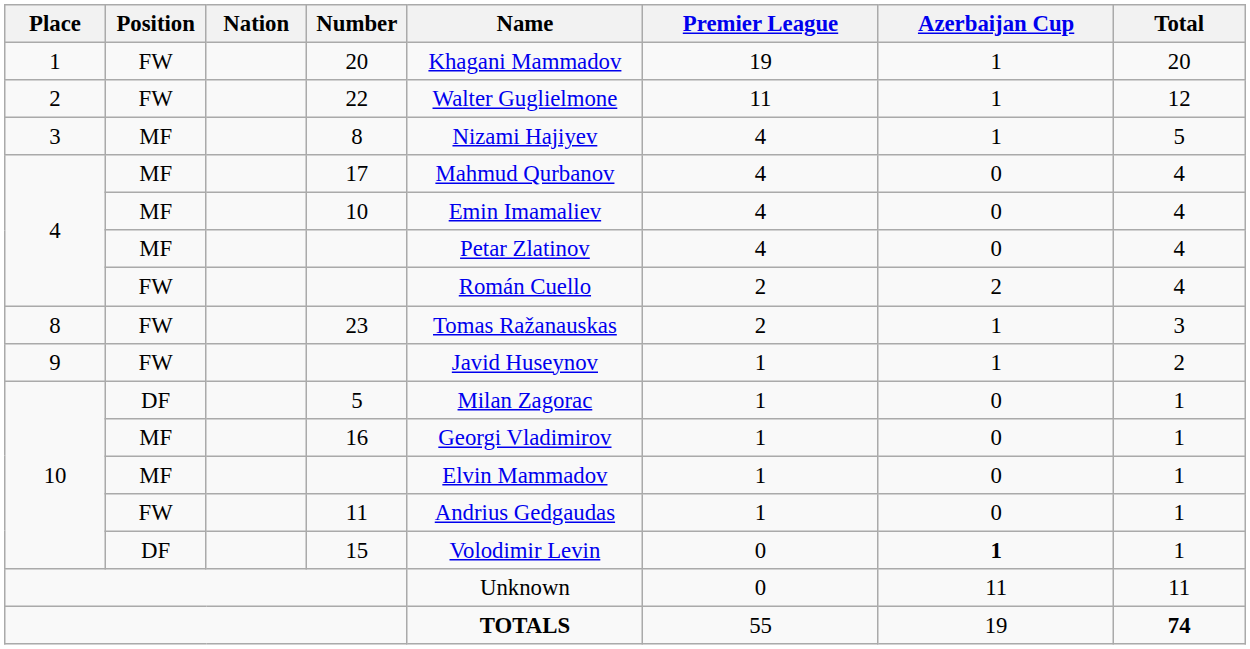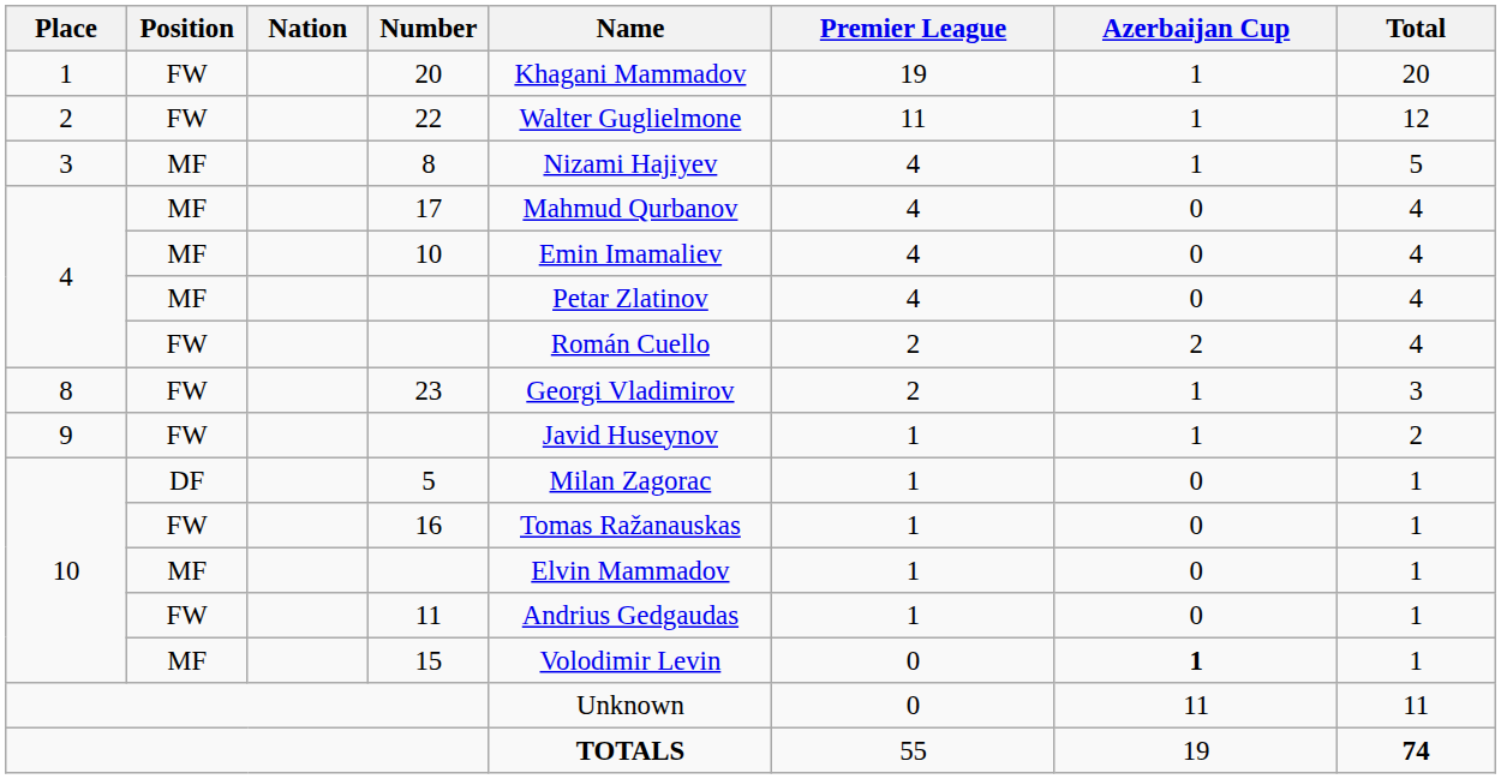 <table class="wikitable" style="font-size: 95%; text-align: center;">
 <tr>
 <th width=60>Place</th>
 <th width=60>Position</th>
 <th width=60>Nation</th>
 <th width=60>Number</th>
 <th width=150>Name</th>
 <th width=150><a href='#'>Premier League</a></th>
 <th width=150><a href='#'>Azerbaijan Cup</a></th>
 <th width=80>Total</th>
 </tr>
 <tr>
 <td>1</td>
 <td>FW</td>
 <td></td>
 <td>20</td>
 <td><a href='#'>Khagani Mammadov</a></td>
 <td>19</td>
 <td>1</td>
 <td>20</td>
 </tr>
 <tr>
 <td>2</td>
 <td>FW</td>
 <td></td>
 <td>22</td>
 <td><a href='#'>Walter Guglielmone</a></td>
 <td>11</td>
 <td>1</td>
 <td>12</td>
 </tr>
 <tr>
 <td>3</td>
 <td>MF</td>
 <td></td>
 <td>8</td>
 <td><a href='#'>Nizami Hajiyev</a></td>
 <td>4</td>
 <td>1</td>
 <td>5</td>
 </tr>
 <tr>
 <td rowspan="4">4</td>
 <td>MF</td>
 <td></td>
 <td>17</td>
 <td><a href='#'>Mahmud Qurbanov</a></td>
 <td>4</td>
 <td>0</td>
 <td>4</td>
 </tr>
 <tr>
 <td>MF</td>
 <td></td>
 <td>10</td>
 <td><a href='#'>Emin Imamaliev</a></td>
 <td>4</td>
 <td>0</td>
 <td>4</td>
 </tr>
 <tr>
 <td>MF</td>
 <td></td>
 <td></td>
 <td><a href='#'>Petar Zlatinov</a></td>
 <td>4</td>
 <td>0</td>
 <td>4</td>
 </tr>
 <tr>
 <td>FW</td>
 <td></td>
 <td></td>
 <td><a href='#'>Román Cuello</a></td>
 <td>2</td>
 <td>2</td>
 <td>4</td>
 </tr>
 <tr>
 <td>8</td>
 <td>FW</td>
 <td></td>
 <td>23</td>
-<td><a href='#'>Tomas Ražanauskas</a></td>
+<td><a href='#'>Georgi Vladimirov</a></td>
 <td>2</td>
 <td>1</td>
 <td>3</td>
 </tr>
 <tr>
 <td>9</td>
 <td>FW</td>
 <td></td>
 <td></td>
 <td><a href='#'>Javid Huseynov</a></td>
 <td>1</td>
 <td>1</td>
 <td>2</td>
 </tr>
 <tr>
 <td rowspan="5">10</td>
 <td>DF</td>
 <td></td>
 <td>5</td>
 <td><a href='#'>Milan Zagorac</a></td>
 <td>1</td>
 <td>0</td>
 <td>1</td>
 </tr>
 <tr>
-<td>MF</td>
+<td>FW</td>
 <td></td>
 <td>16</td>
-<td><a href='#'>Georgi Vladimirov</a></td>
+<td><a href='#'>Tomas Ražanauskas</a></td>
 <td>1</td>
 <td>0</td>
 <td>1</td>
 </tr>
 <tr>
 <td>MF</td>
 <td></td>
 <td></td>
 <td><a href='#'>Elvin Mammadov</a></td>
 <td>1</td>
 <td>0</td>
 <td>1</td>
 </tr>
 <tr>
 <td>FW</td>
 <td></td>
 <td>11</td>
 <td><a href='#'>Andrius Gedgaudas</a></td>
 <td>1</td>
 <td>0</td>
 <td>1</td>
 </tr>
 <tr>
-<td>DF</td>
+<td>MF</td>
 <td></td>
 <td>15</td>
 <td><a href='#'>Volodimir Levin</a></td>
 <td>0</td>
 <td><strong>1</strong></td>
 <td>1</td>
 </tr>
 <tr>
 <td colspan="4"></td>
 <td>Unknown</td>
 <td>0</td>
 <td>11</td>
 <td>11</td>
 </tr>
 <tr>
 <td colspan="4"></td>
 <td><strong>TOTALS</strong></td>
 <td>55</td>
 <td>19</td>
 <td><strong>74</strong></td>
 </tr>
 </table>
